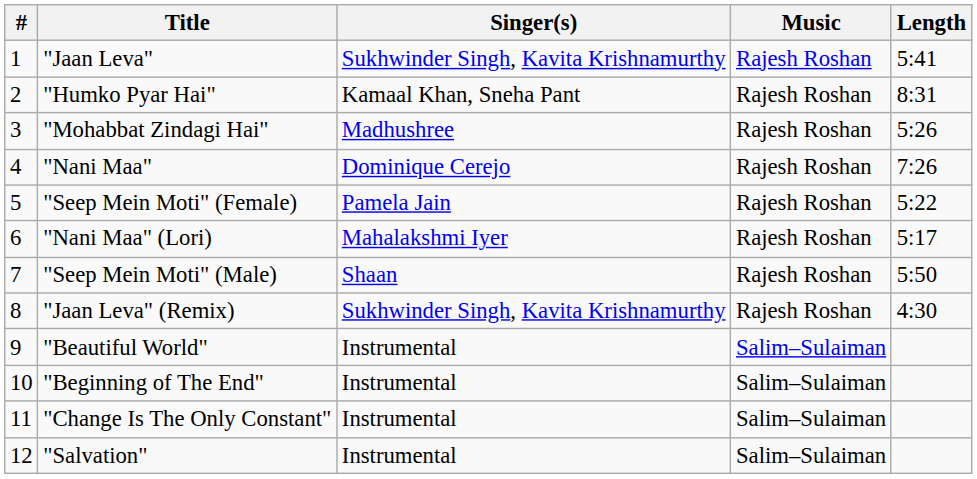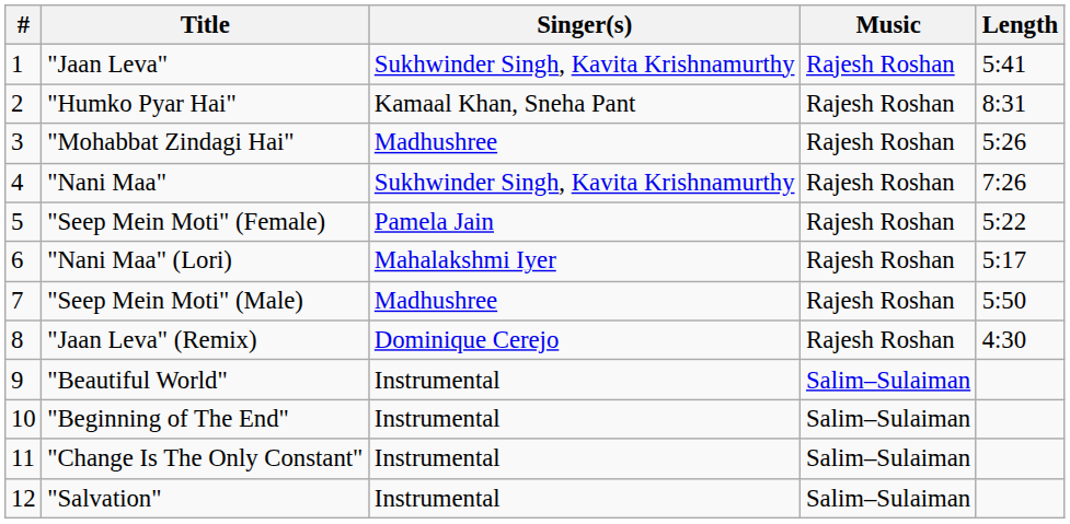 <table class="wikitable">
 <tr>
 <th>#</th>
 <th>Title</th>
 <th>Singer(s)</th>
 <th>Music</th>
 <th>Length</th>
 </tr>
 <tr>
 <td>1</td>
 <td>"Jaan Leva"</td>
 <td><a href='#'>Sukhwinder Singh</a>, <a href='#'>Kavita Krishnamurthy</a></td>
 <td><a href='#'>Rajesh Roshan</a></td>
 <td>5:41</td>
 </tr>
 <tr>
 <td>2</td>
 <td>"Humko Pyar Hai"</td>
 <td>Kamaal Khan, Sneha Pant</td>
 <td>Rajesh Roshan</td>
 <td>8:31</td>
 </tr>
 <tr>
 <td>3</td>
 <td>"Mohabbat Zindagi Hai"</td>
 <td><a href='#'>Madhushree</a></td>
 <td>Rajesh Roshan</td>
 <td>5:26</td>
 </tr>
 <tr>
 <td>4</td>
 <td>"Nani Maa"</td>
-<td><a href='#'>Dominique Cerejo</a></td>
+<td><a href='#'>Sukhwinder Singh</a>, <a href='#'>Kavita Krishnamurthy</a></td>
 <td>Rajesh Roshan</td>
 <td>7:26</td>
 </tr>
 <tr>
 <td>5</td>
 <td>"Seep Mein Moti" (Female)</td>
 <td><a href='#'>Pamela Jain</a></td>
 <td>Rajesh Roshan</td>
 <td>5:22</td>
 </tr>
 <tr>
 <td>6</td>
 <td>"Nani Maa" (Lori)</td>
 <td><a href='#'>Mahalakshmi Iyer</a></td>
 <td>Rajesh Roshan</td>
 <td>5:17</td>
 </tr>
 <tr>
 <td>7</td>
 <td>"Seep Mein Moti" (Male)</td>
-<td><a href='#'>Shaan</a></td>
+<td><a href='#'>Madhushree</a></td>
 <td>Rajesh Roshan</td>
 <td>5:50</td>
 </tr>
 <tr>
 <td>8</td>
 <td>"Jaan Leva" (Remix)</td>
-<td><a href='#'>Sukhwinder Singh</a>, <a href='#'>Kavita Krishnamurthy</a></td>
+<td><a href='#'>Dominique Cerejo</a></td>
 <td>Rajesh Roshan</td>
 <td>4:30</td>
 </tr>
 <tr>
 <td>9</td>
 <td>"Beautiful World"</td>
 <td>Instrumental</td>
 <td><a href='#'>Salim–Sulaiman</a></td>
 <td></td>
 </tr>
 <tr>
 <td>10</td>
 <td>"Beginning of The End"</td>
 <td>Instrumental</td>
 <td>Salim–Sulaiman</td>
 <td></td>
 </tr>
 <tr>
 <td>11</td>
 <td>"Change Is The Only Constant"</td>
 <td>Instrumental</td>
 <td>Salim–Sulaiman</td>
 <td></td>
 </tr>
 <tr>
 <td>12</td>
 <td>"Salvation"</td>
 <td>Instrumental</td>
 <td>Salim–Sulaiman</td>
 <td></td>
 </tr>
 </table>
